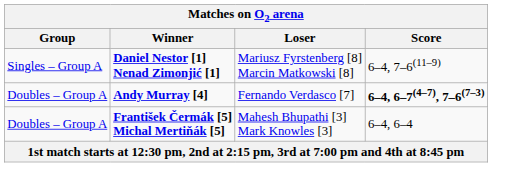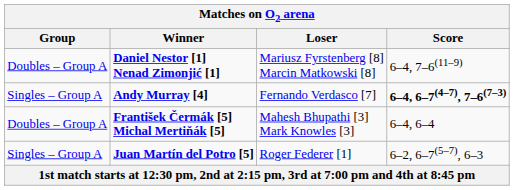 <table class="wikitable collapsible uncollapsed">
 <tr>
 <th colspan=4><strong>Matches on <a href='#'>O<sub>2</sub> arena</a></strong></th>
 </tr>
 <tr>
 <th>Group</th>
 <th>Winner</th>
 <th>Loser</th>
 <th>Score</th>
 </tr>
 <tr>
-<td><a href='#'>Singles – Group A</a></td>
+<td><a href='#'>Doubles – Group A</a></td>
 <td> <strong><a href='#'>Daniel Nestor</a> [1] <br> <a href='#'>Nenad Zimonjić</a> [1]</strong></td>
 <td> <a href='#'>Mariusz Fyrstenberg</a>  [8] <br> <a href='#'>Marcin Matkowski</a> [8]</td>
 <td>6–4, 7–6<sup>(11–9)</sup></td>
 </tr>
 <tr>
-<td><a href='#'>Doubles – Group A</a></td>
+<td><a href='#'>Singles – Group A</a></td>
 <td> <strong><a href='#'>Andy Murray</a> [4]</strong></td>
 <td> <a href='#'>Fernando Verdasco</a> [7]</td>
 <td><strong>6–4, 6–7<sup>(4–7)</sup>, 7–6<sup>(7–3)</sup></strong></td>
 </tr>
 <tr>
 <td><a href='#'>Doubles – Group A</a></td>
 <td> <strong><a href='#'>František Čermák</a> [5] <br> <a href='#'>Michal Mertiňák</a> [5]</strong></td>
 <td> <a href='#'>Mahesh Bhupathi</a> [3] <br> <a href='#'>Mark Knowles</a> [3]</td>
 <td>6–4, 6–4</td>
 </tr>
 <tr>
+<td><a href='#'>Singles – Group A</a></td>
+<td> <strong><a href='#'>Juan Martín del Potro</a> [5]</strong></td>
+<td> <a href='#'>Roger Federer</a> [1]</td>
+<td>6–2, 6–7<sup>(5–7)</sup>, 6–3</td>
+</tr>
+<tr>
 <th colspan=4>1st match starts at 12:30 pm, 2nd at 2:15 pm, 3rd at 7:00 pm and 4th at 8:45 pm</th>
 </tr>
 </table>
